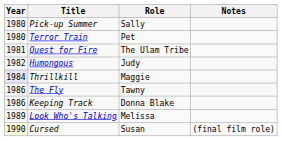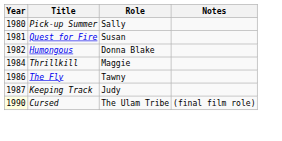 <table class="wikitable">
 <tr>
 <th>Year</th>
 <th>Title</th>
 <th>Role</th>
 <th>Notes</th>
 </tr>
 <tr>
 <td>1980</td>
 <td><em>Pick-up Summer</em></td>
 <td>Sally</td>
 <td></td>
 </tr>
 <tr>
-<td>1980</td>
-<td><em><a href='#'>Terror Train</a></em></td>
-<td>Pet</td>
-<td></td>
-</tr>
-<tr>
 <td>1981</td>
 <td><em><a href='#'>Quest for Fire</a></em></td>
-<td>The Ulam Tribe</td>
+<td>Susan</td>
 <td></td>
 </tr>
 <tr>
 <td>1982</td>
 <td><em><a href='#'>Humongous</a></em></td>
-<td>Judy</td>
+<td>Donna Blake</td>
 <td></td>
 </tr>
 <tr>
-<td style="background: lavender;">1984</td>
+<td>1984</td>
 <td><em>Thrillkill</em></td>
 <td>Maggie</td>
 <td></td>
 </tr>
 <tr>
 <td>1986</td>
 <td><em><a href='#'>The Fly</a></em></td>
 <td>Tawny</td>
 <td></td>
 </tr>
 <tr>
-<td>1986</td>
+<td>1987</td>
 <td><em>Keeping Track</em></td>
-<td>Donna Blake</td>
-<td></td>
-</tr>
-<tr>
-<td>1989</td>
-<td><em><a href='#'>Look Who's Talking</a></em></td>
-<td>Melissa</td>
+<td>Judy</td>
 <td></td>
 </tr>
 <tr>
 <td style="background: lightyellow;">1990</td>
 <td><em>Cursed</em></td>
-<td>Susan</td>
+<td>The Ulam Tribe</td>
 <td>(final film role)</td>
 </tr>
 </table>
